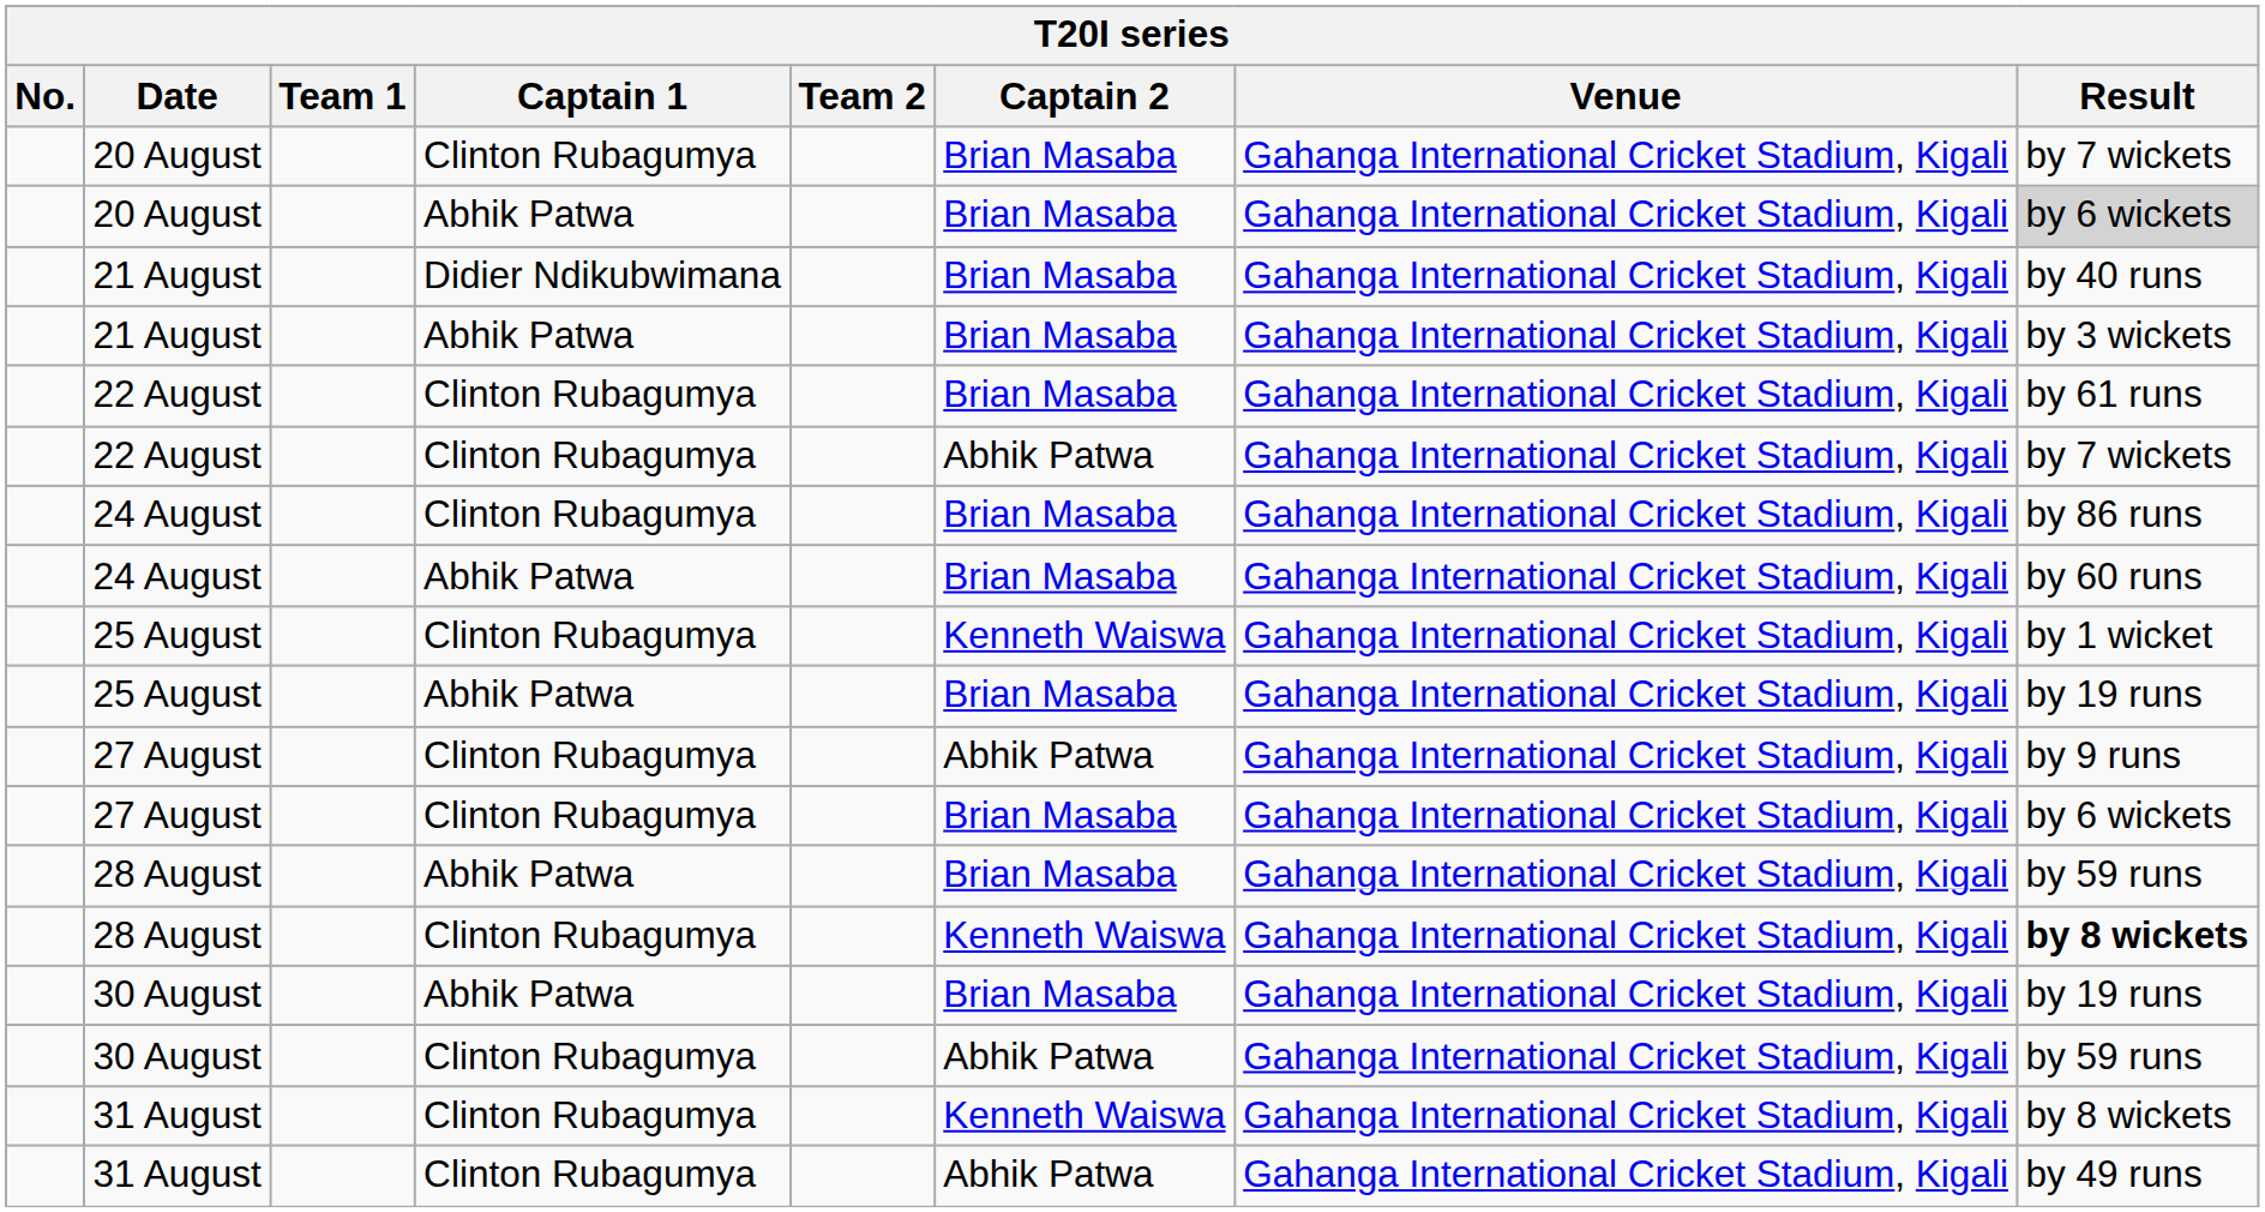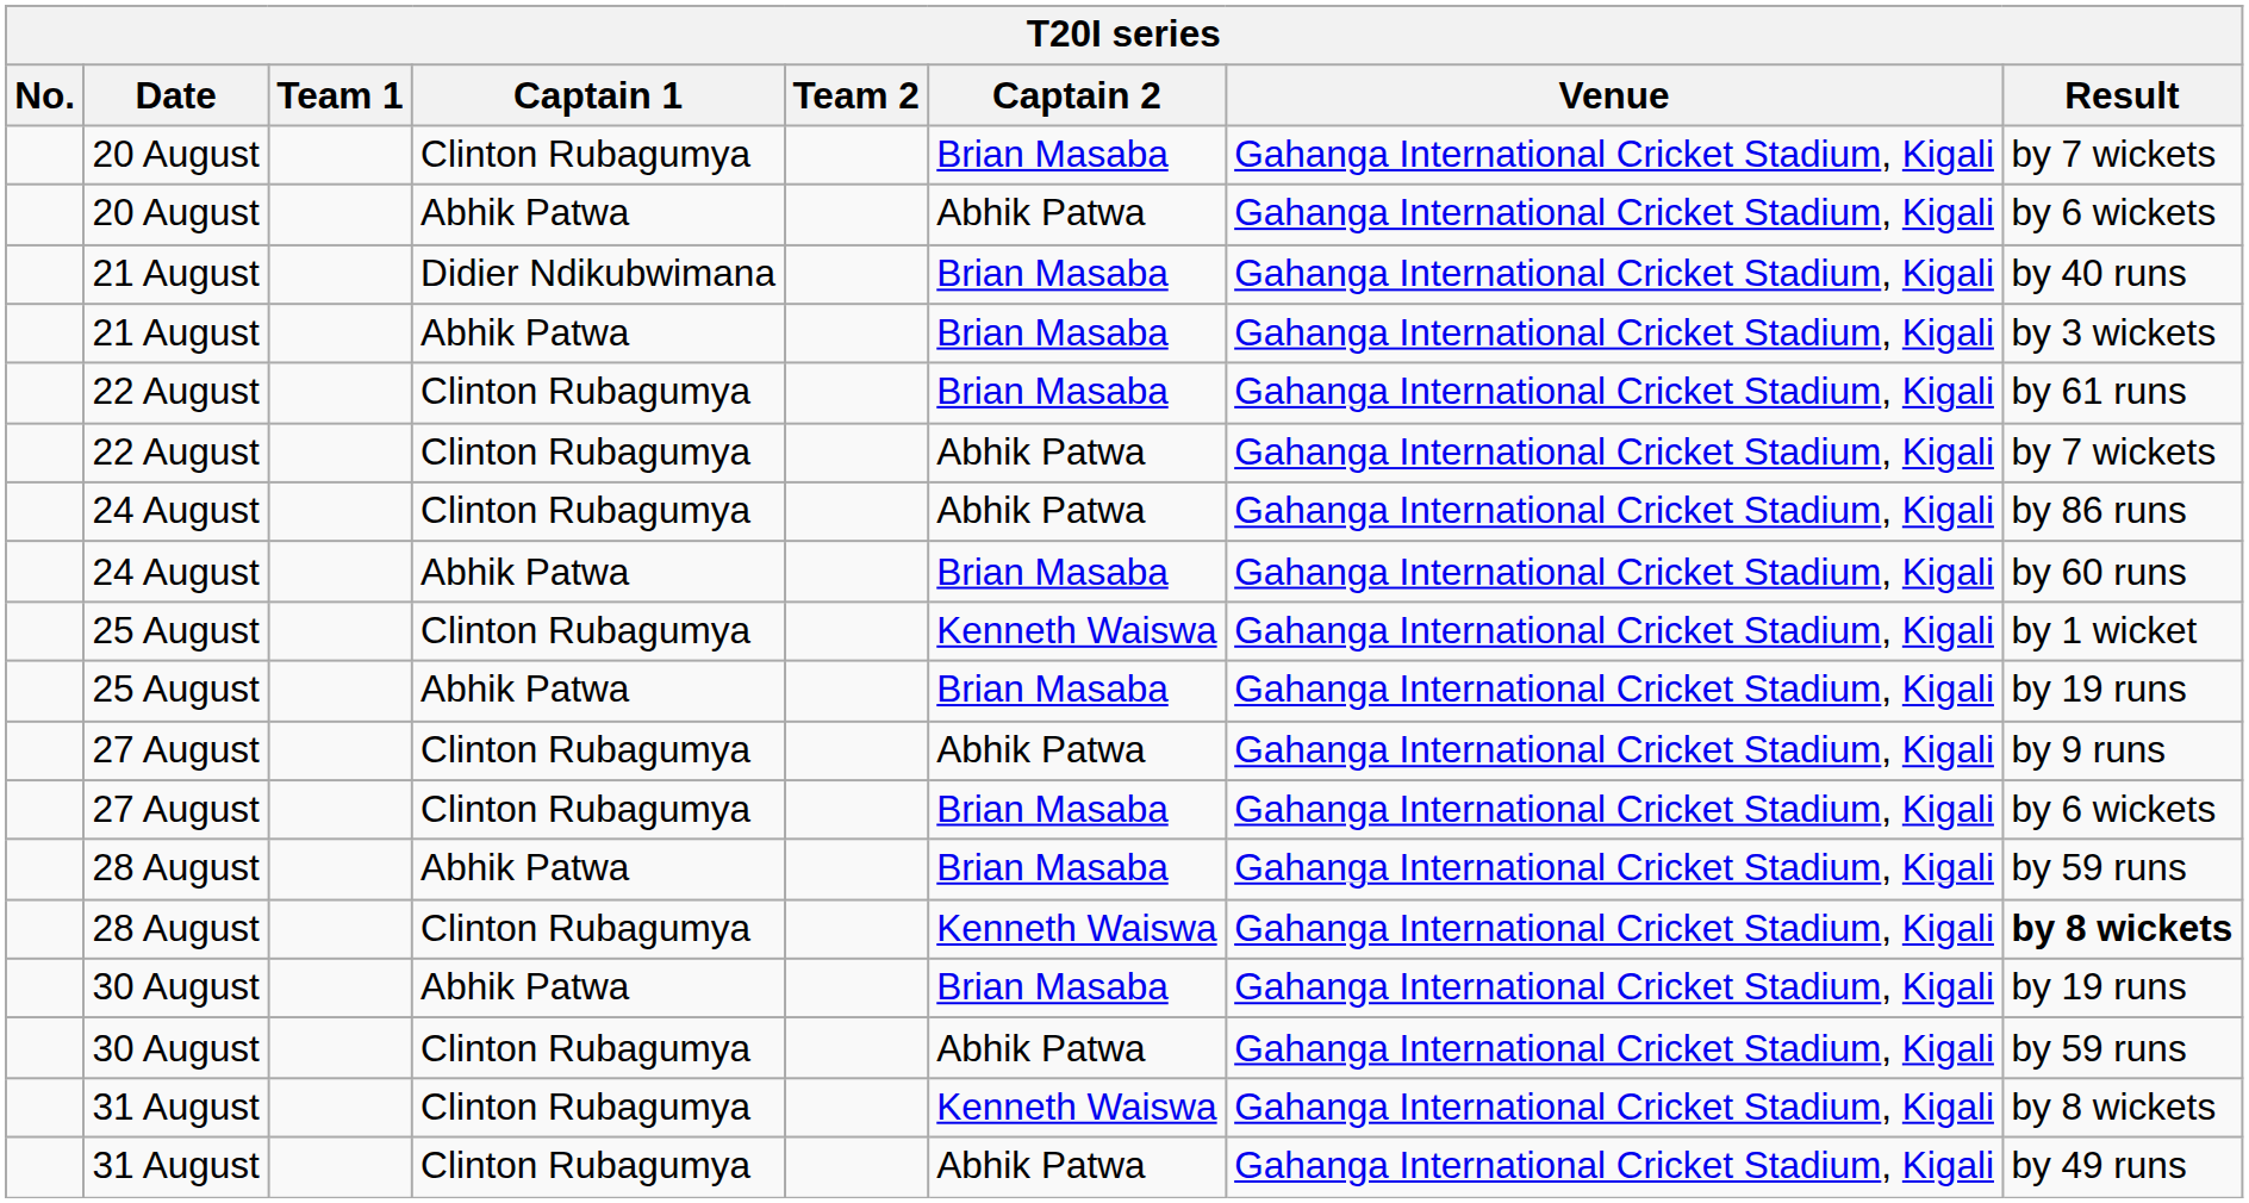 <table class="wikitable">
 <tr>
 <th colspan="9">T20I series</th>
 </tr>
 <tr>
 <th>No.</th>
 <th>Date</th>
 <th>Team 1</th>
 <th>Captain 1</th>
 <th>Team 2</th>
 <th>Captain 2</th>
 <th>Venue</th>
 <th>Result</th>
 </tr>
 <tr>
 <td></td>
 <td>20 August</td>
 <td></td>
 <td>Clinton Rubagumya</td>
 <td></td>
 <td><a href='#'>Brian Masaba</a></td>
 <td><a href='#'>Gahanga International Cricket Stadium</a>, <a href='#'>Kigali</a></td>
 <td> by 7 wickets</td>
 </tr>
 <tr>
 <td></td>
 <td>20 August</td>
 <td></td>
 <td>Abhik Patwa</td>
 <td></td>
-<td><a href='#'>Brian Masaba</a></td>
+<td>Abhik Patwa</td>
 <td><a href='#'>Gahanga International Cricket Stadium</a>, <a href='#'>Kigali</a></td>
-<td style="background: lightgrey;"> by 6 wickets</td>
+<td> by 6 wickets</td>
 </tr>
 <tr>
 <td></td>
 <td>21 August</td>
 <td></td>
 <td>Didier Ndikubwimana</td>
 <td></td>
 <td><a href='#'>Brian Masaba</a></td>
 <td><a href='#'>Gahanga International Cricket Stadium</a>, <a href='#'>Kigali</a></td>
 <td> by 40 runs</td>
 </tr>
 <tr>
 <td></td>
 <td>21 August</td>
 <td></td>
 <td>Abhik Patwa</td>
 <td></td>
 <td><a href='#'>Brian Masaba</a></td>
 <td><a href='#'>Gahanga International Cricket Stadium</a>, <a href='#'>Kigali</a></td>
 <td> by 3 wickets</td>
 </tr>
 <tr>
 <td></td>
 <td>22 August</td>
 <td></td>
 <td>Clinton Rubagumya</td>
 <td></td>
 <td><a href='#'>Brian Masaba</a></td>
 <td><a href='#'>Gahanga International Cricket Stadium</a>, <a href='#'>Kigali</a></td>
 <td> by 61 runs</td>
 </tr>
 <tr>
 <td></td>
 <td>22 August</td>
 <td></td>
 <td>Clinton Rubagumya</td>
 <td></td>
 <td>Abhik Patwa</td>
 <td><a href='#'>Gahanga International Cricket Stadium</a>, <a href='#'>Kigali</a></td>
 <td> by 7 wickets</td>
 </tr>
 <tr>
 <td></td>
 <td>24 August</td>
 <td></td>
 <td>Clinton Rubagumya</td>
 <td></td>
-<td><a href='#'>Brian Masaba</a></td>
+<td>Abhik Patwa</td>
 <td><a href='#'>Gahanga International Cricket Stadium</a>, <a href='#'>Kigali</a></td>
 <td> by 86 runs</td>
 </tr>
 <tr>
 <td></td>
 <td>24 August</td>
 <td></td>
 <td>Abhik Patwa</td>
 <td></td>
 <td><a href='#'>Brian Masaba</a></td>
 <td><a href='#'>Gahanga International Cricket Stadium</a>, <a href='#'>Kigali</a></td>
 <td> by 60 runs</td>
 </tr>
 <tr>
 <td></td>
 <td>25 August</td>
 <td></td>
 <td>Clinton Rubagumya</td>
 <td></td>
 <td><a href='#'>Kenneth Waiswa</a></td>
 <td><a href='#'>Gahanga International Cricket Stadium</a>, <a href='#'>Kigali</a></td>
 <td> by 1 wicket</td>
 </tr>
 <tr>
 <td></td>
 <td>25 August</td>
 <td></td>
 <td>Abhik Patwa</td>
 <td></td>
 <td><a href='#'>Brian Masaba</a></td>
 <td><a href='#'>Gahanga International Cricket Stadium</a>, <a href='#'>Kigali</a></td>
 <td> by 19 runs</td>
 </tr>
 <tr>
 <td></td>
 <td>27 August</td>
 <td></td>
 <td>Clinton Rubagumya</td>
 <td></td>
 <td>Abhik Patwa</td>
 <td><a href='#'>Gahanga International Cricket Stadium</a>, <a href='#'>Kigali</a></td>
 <td> by 9 runs</td>
 </tr>
 <tr>
 <td></td>
 <td>27 August</td>
 <td></td>
 <td>Clinton Rubagumya</td>
 <td></td>
 <td><a href='#'>Brian Masaba</a></td>
 <td><a href='#'>Gahanga International Cricket Stadium</a>, <a href='#'>Kigali</a></td>
 <td> by 6 wickets</td>
 </tr>
 <tr>
 <td></td>
 <td>28 August</td>
 <td></td>
 <td>Abhik Patwa</td>
 <td></td>
 <td><a href='#'>Brian Masaba</a></td>
 <td><a href='#'>Gahanga International Cricket Stadium</a>, <a href='#'>Kigali</a></td>
 <td> by 59 runs</td>
 </tr>
 <tr>
 <td></td>
 <td>28 August</td>
 <td></td>
 <td>Clinton Rubagumya</td>
 <td></td>
 <td><a href='#'>Kenneth Waiswa</a></td>
 <td><a href='#'>Gahanga International Cricket Stadium</a>, <a href='#'>Kigali</a></td>
 <td><strong> by 8 wickets</strong></td>
 </tr>
 <tr>
 <td></td>
 <td>30 August</td>
 <td></td>
 <td>Abhik Patwa</td>
 <td></td>
 <td><a href='#'>Brian Masaba</a></td>
 <td><a href='#'>Gahanga International Cricket Stadium</a>, <a href='#'>Kigali</a></td>
 <td> by 19 runs</td>
 </tr>
 <tr>
 <td></td>
 <td>30 August</td>
 <td></td>
 <td>Clinton Rubagumya</td>
 <td></td>
 <td>Abhik Patwa</td>
 <td><a href='#'>Gahanga International Cricket Stadium</a>, <a href='#'>Kigali</a></td>
 <td> by 59 runs</td>
 </tr>
 <tr>
 <td></td>
 <td>31 August</td>
 <td></td>
 <td>Clinton Rubagumya</td>
 <td></td>
 <td><a href='#'>Kenneth Waiswa</a></td>
 <td><a href='#'>Gahanga International Cricket Stadium</a>, <a href='#'>Kigali</a></td>
 <td> by 8 wickets</td>
 </tr>
 <tr>
 <td></td>
 <td>31 August</td>
 <td></td>
 <td>Clinton Rubagumya</td>
 <td></td>
 <td>Abhik Patwa</td>
 <td><a href='#'>Gahanga International Cricket Stadium</a>, <a href='#'>Kigali</a></td>
 <td> by 49 runs</td>
 </tr>
 </table>
